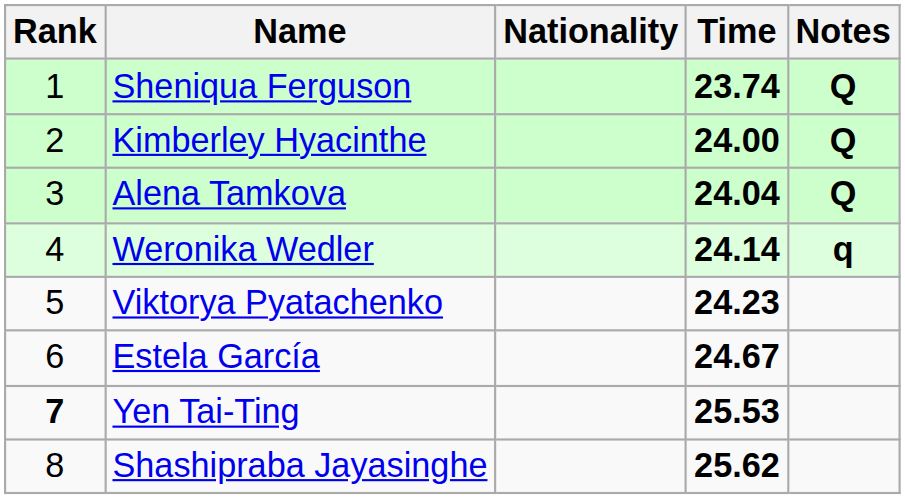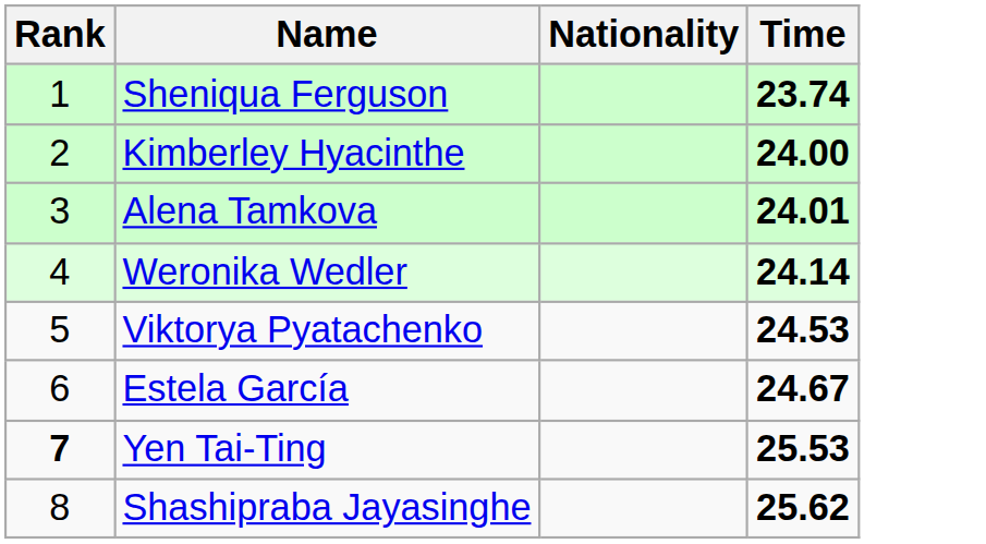 <table class="wikitable sortable" style="text-align:center">
 <tr>
 <th>Rank</th>
 <th>Name</th>
 <th>Nationality</th>
 <th>Time</th>
-<th>Notes</th>
 </tr>
 <tr bgcolor=ccffcc>
 <td>1</td>
 <td align=left><a href='#'>Sheniqua Ferguson</a></td>
 <td align=left></td>
 <td><strong>23.74</strong></td>
-<td><strong>Q</strong></td>
 </tr>
 <tr bgcolor=ccffcc>
 <td>2</td>
 <td align=left><a href='#'>Kimberley Hyacinthe</a></td>
 <td align=left></td>
 <td><strong>24.00</strong></td>
-<td><strong>Q</strong></td>
 </tr>
 <tr bgcolor=ccffcc>
 <td>3</td>
 <td align=left><a href='#'>Alena Tamkova</a></td>
 <td align=left></td>
-<td><strong>24.04</strong></td>
-<td><strong>Q</strong></td>
+<td><strong>24.01</strong></td>
 </tr>
 <tr bgcolor=ddffdd>
 <td>4</td>
 <td align=left><a href='#'>Weronika Wedler</a></td>
 <td align=left></td>
 <td><strong>24.14</strong></td>
-<td><strong>q</strong></td>
 </tr>
 <tr>
 <td>5</td>
 <td align=left><a href='#'>Viktorya Pyatachenko</a></td>
 <td align=left></td>
-<td><strong>24.23</strong></td>
-<td></td>
+<td><strong>24.53</strong></td>
 </tr>
 <tr>
 <td>6</td>
 <td align=left><a href='#'>Estela García</a></td>
 <td align=left></td>
 <td><strong>24.67</strong></td>
-<td></td>
 </tr>
 <tr>
 <td><strong>7</strong></td>
 <td align=left><a href='#'>Yen Tai-Ting</a></td>
 <td align=left></td>
 <td><strong>25.53</strong></td>
-<td></td>
 </tr>
 <tr>
 <td>8</td>
 <td align=left><a href='#'>Shashipraba Jayasinghe</a></td>
 <td align=left></td>
 <td><strong>25.62</strong></td>
-<td></td>
 </tr>
 </table>
